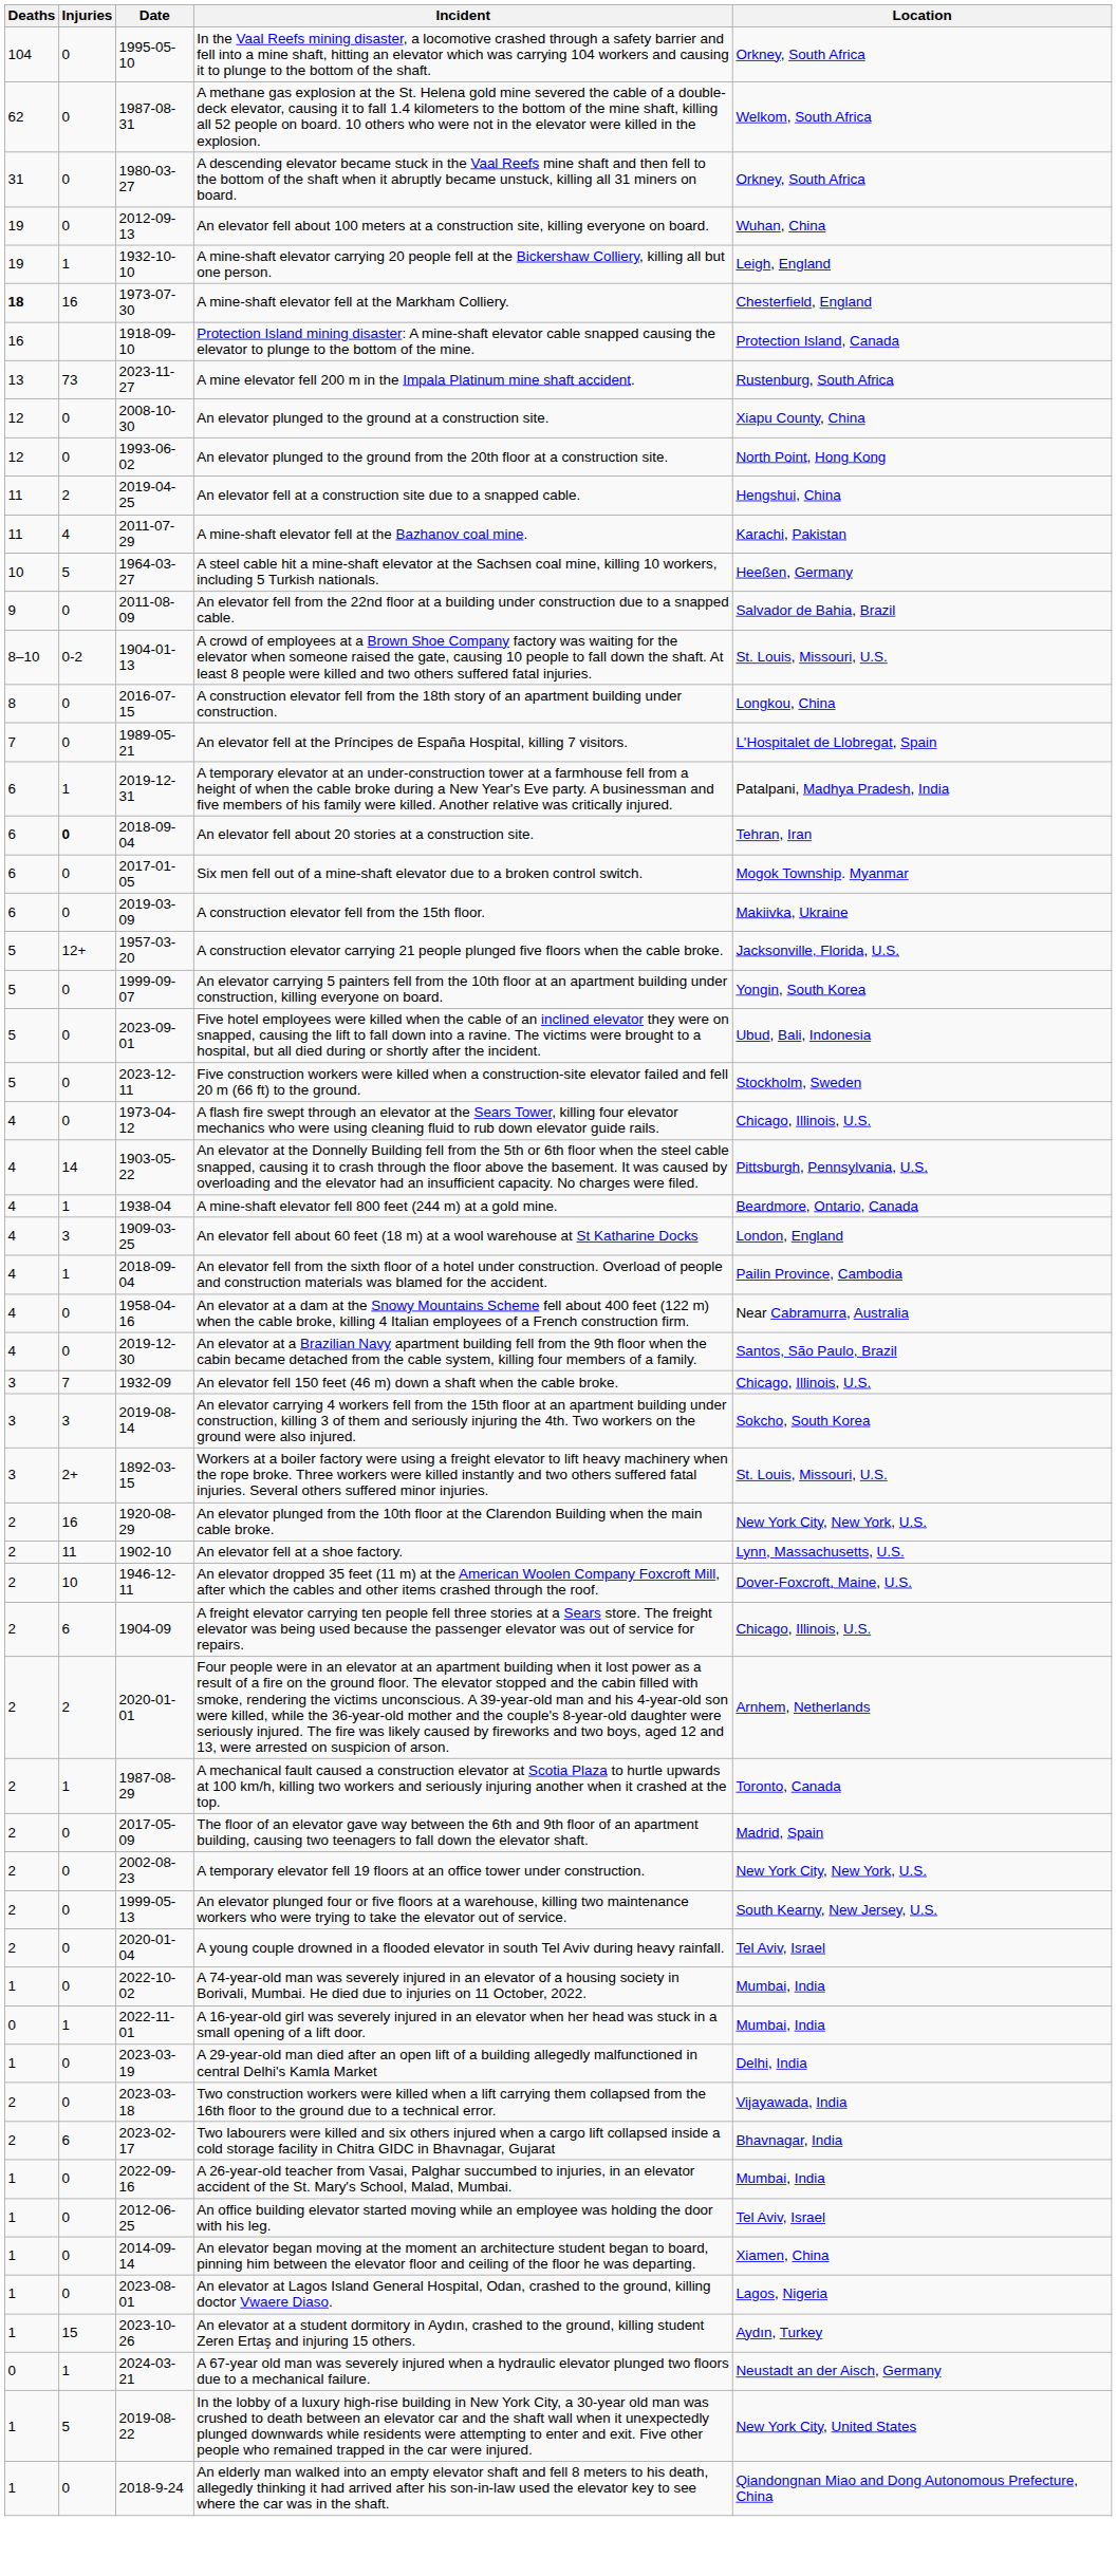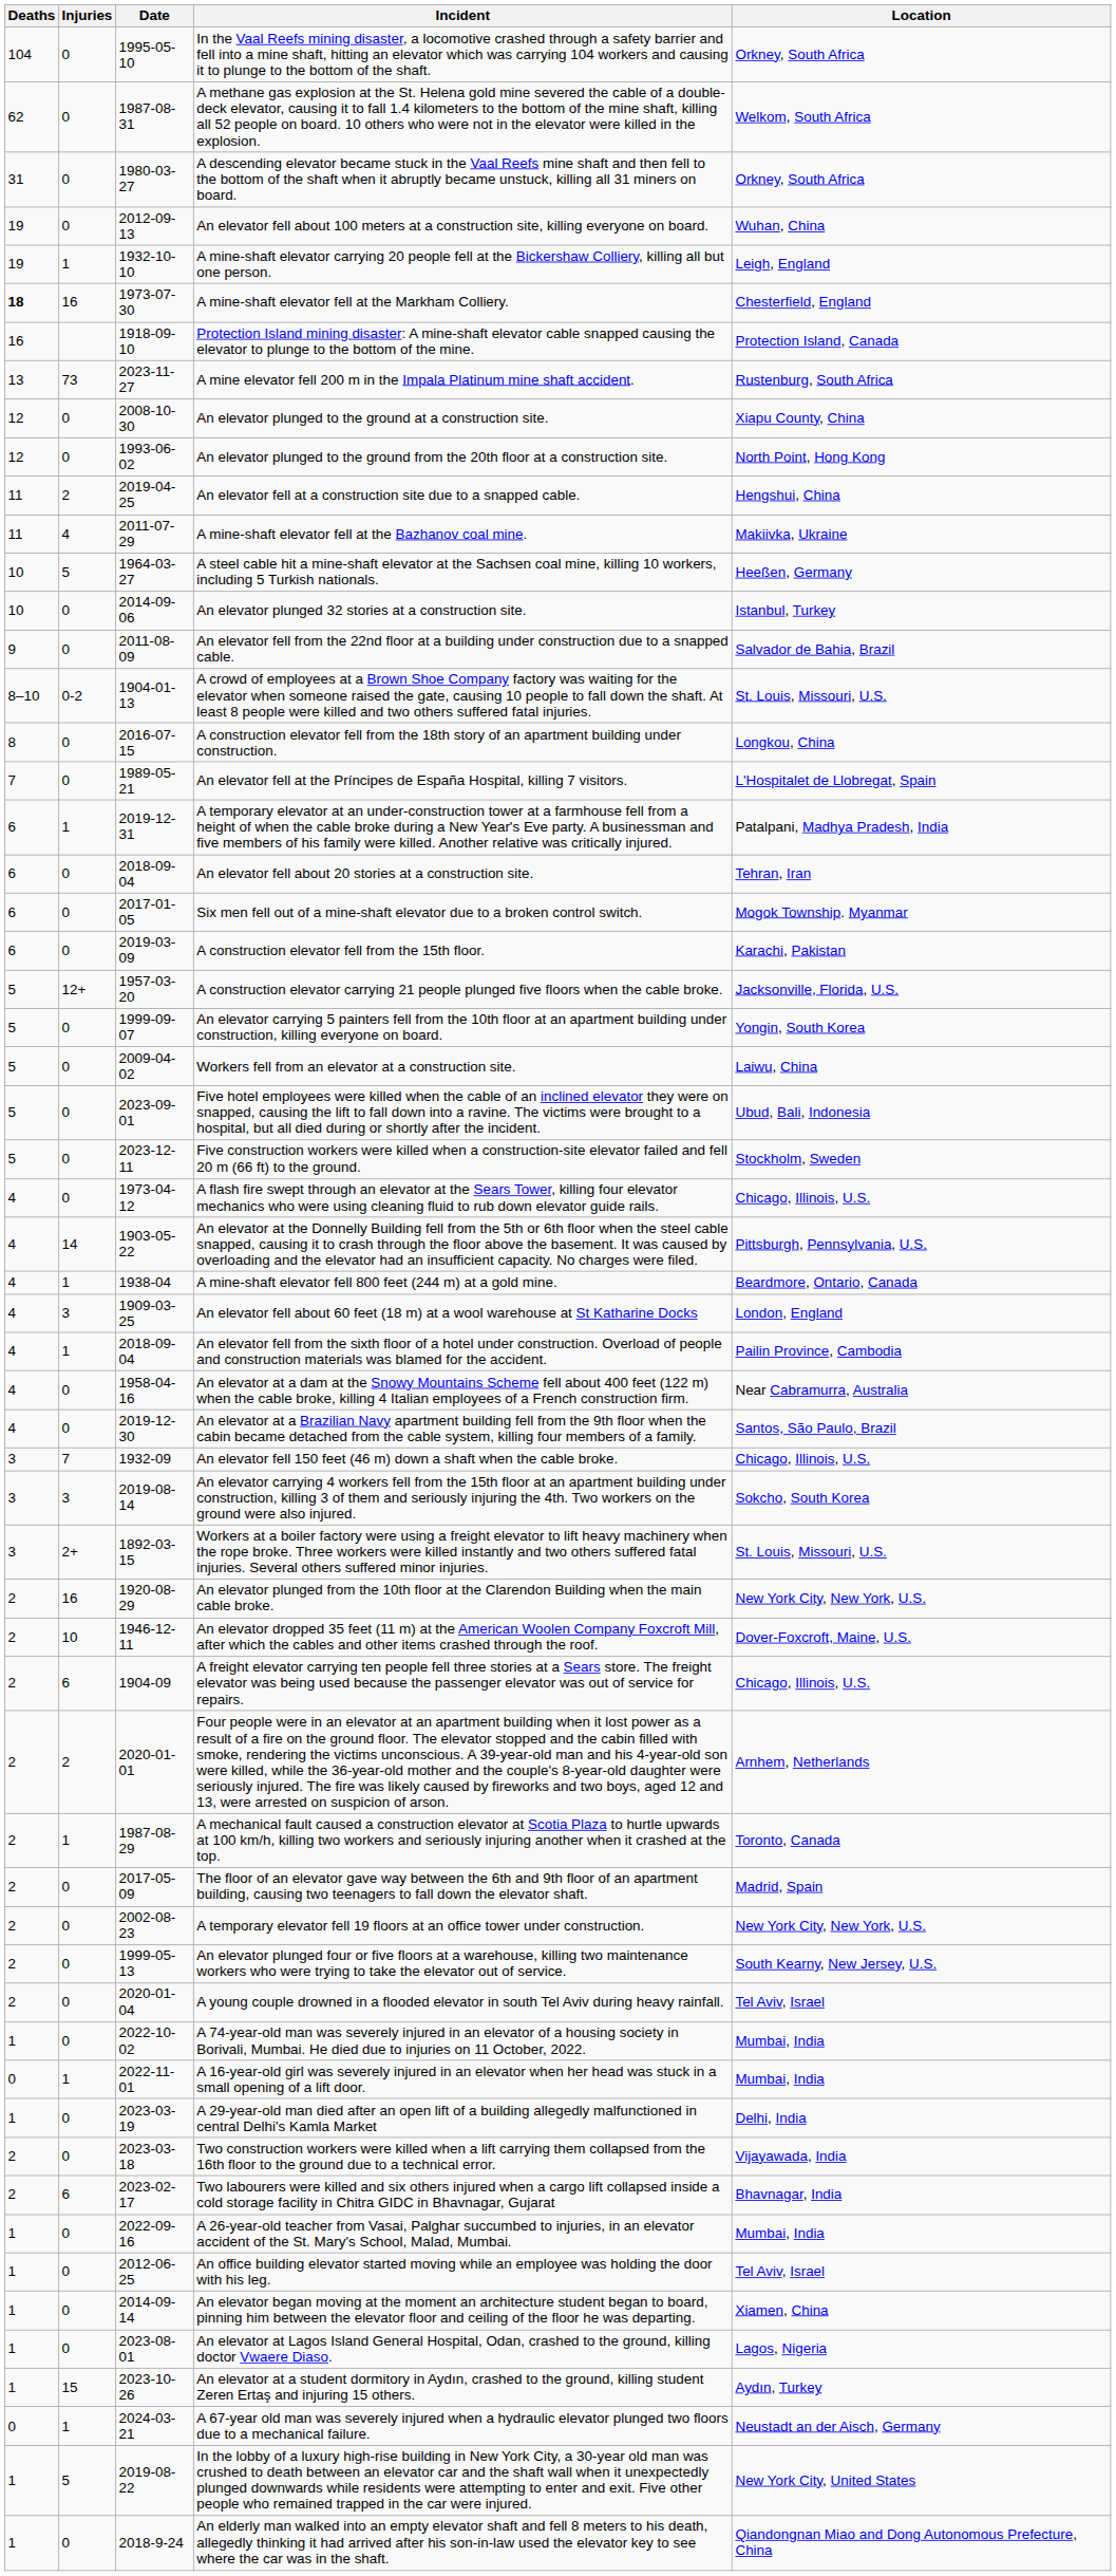 <table class="wikitable sortable">
 <tr>
 <th>Deaths</th>
 <th>Injuries</th>
 <th>Date</th>
 <th style="width:600px;">Incident</th>
 <th>Location</th>
 </tr>
 <tr>
 <td>104</td>
 <td>0</td>
 <td>1995-05-10</td>
 <td>In the <a href='#'>Vaal Reefs mining disaster</a>, a locomotive crashed through a safety barrier and fell into a mine shaft, hitting an elevator which was carrying 104 workers and causing it to plunge to the bottom of the shaft.</td>
 <td><a href='#'>Orkney</a>, <a href='#'>South Africa</a></td>
 </tr>
 <tr>
 <td>62</td>
 <td>0</td>
 <td>1987-08-31</td>
 <td>A methane gas explosion at the St. Helena gold mine severed the cable of a double-deck elevator, causing it to fall 1.4 kilometers to the bottom of the mine shaft, killing all 52 people on board. 10 others who were not in the elevator were killed in the explosion.</td>
 <td><a href='#'>Welkom</a>, <a href='#'>South Africa</a></td>
 </tr>
 <tr>
 <td>31</td>
 <td>0</td>
 <td>1980-03-27</td>
 <td>A descending elevator became stuck in the <a href='#'>Vaal Reefs</a> mine shaft and then fell to the bottom of the shaft when it abruptly became unstuck, killing all 31 miners on board.</td>
 <td><a href='#'>Orkney</a>, <a href='#'>South Africa</a></td>
 </tr>
 <tr>
 <td>19</td>
 <td>0</td>
 <td>2012-09-13</td>
 <td>An elevator fell about 100 meters at a construction site, killing everyone on board.</td>
 <td><a href='#'>Wuhan</a>, <a href='#'>China</a></td>
 </tr>
 <tr>
 <td>19</td>
 <td>1</td>
 <td>1932-10-10</td>
 <td>A mine-shaft elevator carrying 20 people fell at the <a href='#'>Bickershaw Colliery</a>, killing all but one person.</td>
 <td><a href='#'>Leigh</a>, <a href='#'>England</a></td>
 </tr>
 <tr>
 <td><strong>18</strong></td>
 <td>16</td>
 <td>1973-07-30</td>
 <td>A mine-shaft elevator fell at the Markham Colliery.</td>
 <td><a href='#'>Chesterfield</a>, <a href='#'>England</a></td>
 </tr>
 <tr>
 <td>16</td>
 <td></td>
 <td>1918-09-10</td>
 <td><a href='#'>Protection Island mining disaster</a>: A mine-shaft elevator cable snapped causing the elevator to plunge to the bottom of the mine.</td>
 <td><a href='#'>Protection Island</a>, <a href='#'>Canada</a></td>
 </tr>
 <tr>
 <td>13</td>
 <td>73</td>
 <td>2023-11-27</td>
 <td>A mine elevator fell 200 m in the <a href='#'>Impala Platinum mine shaft accident</a>.</td>
 <td><a href='#'>Rustenburg</a>, <a href='#'>South Africa</a></td>
 </tr>
 <tr>
 <td>12</td>
 <td>0</td>
 <td>2008-10-30</td>
 <td>An elevator plunged to the ground at a construction site.</td>
 <td><a href='#'>Xiapu County</a>, <a href='#'>China</a></td>
 </tr>
 <tr>
 <td>12</td>
 <td>0</td>
 <td>1993-06-02</td>
 <td>An elevator plunged to the ground from the 20th floor at a construction site.</td>
 <td><a href='#'>North Point</a>, <a href='#'>Hong Kong</a></td>
 </tr>
 <tr>
 <td>11</td>
 <td>2</td>
 <td>2019-04-25</td>
 <td>An elevator fell at a construction site due to a snapped cable.</td>
 <td><a href='#'>Hengshui</a>, <a href='#'>China</a></td>
 </tr>
 <tr>
 <td>11</td>
 <td>4</td>
 <td>2011-07-29</td>
 <td>A mine-shaft elevator fell at the <a href='#'>Bazhanov coal mine</a>.</td>
-<td><a href='#'>Karachi</a>, <a href='#'>Pakistan</a></td>
+<td><a href='#'>Makiivka</a>, <a href='#'>Ukraine</a></td>
 </tr>
 <tr>
 <td>10</td>
 <td>5</td>
 <td>1964-03-27</td>
 <td>A steel cable hit a mine-shaft elevator at the Sachsen coal mine, killing 10 workers, including 5 Turkish nationals.</td>
 <td><a href='#'>Heeßen</a>, <a href='#'>Germany</a></td>
+</tr>
+<tr>
+<td>10</td>
+<td>0</td>
+<td>2014-09-06</td>
+<td>An elevator plunged 32 stories at a construction site.</td>
+<td><a href='#'>Istanbul</a>, <a href='#'>Turkey</a></td>
 </tr>
 <tr>
 <td>9</td>
 <td>0</td>
 <td>2011-08-09</td>
 <td>An elevator fell from the 22nd floor at a building under construction due to a snapped cable.</td>
 <td><a href='#'>Salvador de Bahia</a>, <a href='#'>Brazil</a></td>
 </tr>
 <tr>
 <td>8–10</td>
 <td>0-2</td>
 <td>1904-01-13</td>
 <td>A crowd of employees at a <a href='#'>Brown Shoe Company</a> factory was waiting for the elevator when someone raised the gate, causing 10 people to fall down the shaft. At least 8 people were killed and two others suffered fatal injuries.</td>
 <td><a href='#'>St. Louis</a>, <a href='#'>Missouri</a>, <a href='#'>U.S.</a></td>
 </tr>
 <tr>
 <td>8</td>
 <td>0</td>
 <td>2016-07-15</td>
 <td>A construction elevator fell from the 18th story of an apartment building under construction.</td>
 <td><a href='#'>Longkou</a>, <a href='#'>China</a></td>
 </tr>
 <tr>
 <td>7</td>
 <td>0</td>
 <td>1989-05-21</td>
 <td>An elevator fell at the Príncipes de España Hospital, killing 7 visitors.</td>
 <td><a href='#'>L'Hospitalet de Llobregat</a>, <a href='#'>Spain</a></td>
 </tr>
 <tr>
 <td>6</td>
 <td>1</td>
 <td>2019-12-31</td>
 <td>A temporary elevator at an under-construction tower at a farmhouse fell from a height of  when the cable broke during a New Year's Eve party. A businessman and five members of his family were killed. Another relative was critically injured.</td>
 <td>Patalpani, <a href='#'>Madhya Pradesh</a>, <a href='#'>India</a></td>
 </tr>
 <tr>
 <td>6</td>
-<td><strong>0</strong></td>
+<td>0</td>
 <td>2018-09-04</td>
 <td>An elevator fell about 20 stories at a construction site.</td>
 <td><a href='#'>Tehran</a>, <a href='#'>Iran</a></td>
 </tr>
 <tr>
 <td>6</td>
 <td>0</td>
 <td>2017-01-05</td>
 <td>Six men fell out of a mine-shaft elevator due to a broken control switch.</td>
 <td><a href='#'>Mogok Township</a>. <a href='#'>Myanmar</a></td>
 </tr>
 <tr>
 <td>6</td>
 <td>0</td>
 <td>2019-03-09</td>
 <td>A construction elevator fell from the 15th floor.</td>
-<td><a href='#'>Makiivka</a>, <a href='#'>Ukraine</a></td>
+<td><a href='#'>Karachi</a>, <a href='#'>Pakistan</a></td>
 </tr>
 <tr>
 <td>5</td>
 <td>12+</td>
 <td>1957-03-20</td>
 <td>A construction elevator carrying 21 people plunged five floors when the cable broke.</td>
 <td><a href='#'>Jacksonville, Florida</a>, <a href='#'>U.S.</a></td>
 </tr>
 <tr>
 <td>5</td>
 <td>0</td>
 <td>1999-09-07</td>
 <td>An elevator carrying 5 painters fell from the 10th floor at an apartment building under construction, killing everyone on board.</td>
 <td><a href='#'>Yongin</a>, <a href='#'>South Korea</a></td>
+</tr>
+<tr>
+<td>5</td>
+<td>0</td>
+<td>2009-04-02</td>
+<td>Workers fell from an elevator at a construction site.</td>
+<td><a href='#'>Laiwu</a>, <a href='#'>China</a></td>
 </tr>
 <tr>
 <td>5</td>
 <td>0</td>
 <td>2023-09-01</td>
 <td>Five hotel employees were killed when the cable of an <a href='#'>inclined elevator</a> they were on snapped, causing the lift to fall down  into a ravine. The victims were brought to a hospital, but all died during or shortly after the incident.</td>
 <td><a href='#'>Ubud</a>, <a href='#'>Bali</a>, <a href='#'>Indonesia</a></td>
 </tr>
 <tr>
 <td>5</td>
 <td>0</td>
 <td>2023-12-11</td>
 <td>Five construction workers were killed when a construction-site elevator failed and fell 20 m (66 ft) to the ground.</td>
 <td><a href='#'>Stockholm</a>, <a href='#'>Sweden</a></td>
 </tr>
 <tr>
 <td>4</td>
 <td>0</td>
 <td>1973-04-12</td>
 <td>A flash fire swept through an elevator at the <a href='#'>Sears Tower</a>, killing four elevator mechanics who were using cleaning fluid to rub down elevator guide rails.</td>
 <td><a href='#'>Chicago</a>, <a href='#'>Illinois</a>, <a href='#'>U.S.</a></td>
 </tr>
 <tr>
 <td>4</td>
 <td>14</td>
 <td>1903-05-22</td>
 <td>An elevator at the Donnelly Building fell from the 5th or 6th floor when the steel cable snapped, causing it to crash through the floor above the basement. It was caused by overloading and the elevator had an insufficient capacity. No charges were filed.</td>
 <td><a href='#'>Pittsburgh</a>, <a href='#'>Pennsylvania</a>, <a href='#'>U.S.</a></td>
 </tr>
 <tr>
 <td>4</td>
 <td>1</td>
 <td>1938-04</td>
 <td>A mine-shaft elevator fell 800 feet (244 m) at a gold mine.</td>
 <td><a href='#'>Beardmore</a>, <a href='#'>Ontario</a>, <a href='#'>Canada</a></td>
 </tr>
 <tr>
 <td>4</td>
 <td>3</td>
 <td>1909-03-25</td>
 <td>An elevator fell about 60 feet (18 m) at a wool warehouse at <a href='#'>St Katharine Docks</a></td>
 <td><a href='#'>London</a>, <a href='#'>England</a></td>
 </tr>
 <tr>
 <td>4</td>
 <td>1</td>
 <td>2018-09-04</td>
 <td>An elevator fell from the sixth floor of a hotel under construction. Overload of people and construction materials was blamed for the accident.</td>
 <td><a href='#'>Pailin Province</a>, <a href='#'>Cambodia</a></td>
 </tr>
 <tr>
 <td>4</td>
 <td>0</td>
 <td>1958-04-16</td>
 <td>An elevator at a dam at the <a href='#'>Snowy Mountains Scheme</a> fell about 400 feet (122 m) when the cable broke, killing 4 Italian employees of a French construction firm.</td>
 <td>Near <a href='#'>Cabramurra</a>, <a href='#'>Australia</a></td>
 </tr>
 <tr>
 <td>4</td>
 <td>0</td>
 <td>2019-12-30</td>
 <td>An elevator at a <a href='#'>Brazilian Navy</a> apartment building fell from the 9th floor when the cabin became detached from the cable system, killing four members of a family.</td>
 <td><a href='#'>Santos, São Paulo, Brazil</a></td>
 </tr>
 <tr>
 <td>3</td>
 <td>7</td>
 <td>1932-09</td>
 <td>An elevator fell 150 feet (46 m) down a shaft when the cable broke.</td>
 <td><a href='#'>Chicago</a>, <a href='#'>Illinois</a>, <a href='#'>U.S.</a></td>
 </tr>
 <tr>
 <td>3</td>
 <td>3</td>
 <td>2019-08-14</td>
 <td>An elevator carrying 4 workers fell from the 15th floor at an apartment building under construction, killing 3 of them and seriously injuring the 4th. Two workers on the ground were also injured.</td>
 <td><a href='#'>Sokcho</a>, <a href='#'>South Korea</a></td>
 </tr>
 <tr>
 <td>3</td>
 <td>2+</td>
 <td>1892-03-15</td>
 <td>Workers at a boiler factory were using a freight elevator to lift heavy machinery when the rope broke. Three workers were killed instantly and two others suffered fatal injuries. Several others suffered minor injuries.</td>
 <td><a href='#'>St. Louis</a>, <a href='#'>Missouri</a>, <a href='#'>U.S.</a></td>
 </tr>
 <tr>
 <td>2</td>
 <td>16</td>
 <td>1920-08-29</td>
 <td>An elevator plunged from the 10th floor at the Clarendon Building when the main cable broke.</td>
 <td><a href='#'>New York City</a>, <a href='#'>New York</a>, <a href='#'>U.S.</a></td>
-</tr>
-<tr>
-<td>2</td>
-<td>11</td>
-<td>1902-10</td>
-<td>An elevator fell at a shoe factory.</td>
-<td><a href='#'>Lynn, Massachusetts</a>, <a href='#'>U.S.</a></td>
 </tr>
 <tr>
 <td>2</td>
 <td>10</td>
 <td>1946-12-11</td>
 <td>An elevator dropped 35 feet (11 m) at the <a href='#'>American Woolen Company Foxcroft Mill</a>, after which the cables and other items crashed through the roof.</td>
 <td><a href='#'>Dover-Foxcroft, Maine</a>, <a href='#'>U.S.</a></td>
 </tr>
 <tr>
 <td>2</td>
 <td>6</td>
 <td>1904-09</td>
 <td>A freight elevator carrying ten people fell three stories at a <a href='#'>Sears</a> store. The freight elevator was being used because the passenger elevator was out of service for repairs.</td>
 <td><a href='#'>Chicago</a>, <a href='#'>Illinois</a>, <a href='#'>U.S.</a></td>
 </tr>
 <tr>
 <td>2</td>
 <td>2</td>
 <td>2020-01-01</td>
 <td>Four people were in an elevator at an apartment building when it lost power as a result of a fire on the ground floor. The elevator stopped and the cabin filled with smoke, rendering the victims unconscious. A 39-year-old man and his 4-year-old son were killed, while the 36-year-old mother and the couple's 8-year-old daughter were seriously injured. The fire was likely caused by fireworks and two boys, aged 12 and 13, were arrested on suspicion of arson.</td>
 <td><a href='#'>Arnhem</a>, <a href='#'>Netherlands</a></td>
 </tr>
 <tr>
 <td>2</td>
 <td>1</td>
 <td>1987-08-29</td>
 <td>A mechanical fault caused a construction elevator at <a href='#'>Scotia Plaza</a> to hurtle upwards at 100 km/h, killing two workers and seriously injuring another when it crashed at the top.</td>
 <td><a href='#'>Toronto</a>, <a href='#'>Canada</a></td>
 </tr>
 <tr>
 <td>2</td>
 <td>0</td>
 <td>2017-05-09</td>
 <td>The floor of an elevator gave way between the 6th and 9th floor of an apartment building, causing two teenagers to fall down the elevator shaft.</td>
 <td><a href='#'>Madrid</a>, <a href='#'>Spain</a></td>
 </tr>
 <tr>
 <td>2</td>
 <td>0</td>
 <td>2002-08-23</td>
 <td>A temporary elevator fell 19 floors at an office tower under construction.</td>
 <td><a href='#'>New York City</a>, <a href='#'>New York</a>, <a href='#'>U.S.</a></td>
 </tr>
 <tr>
 <td>2</td>
 <td>0</td>
 <td>1999-05-13</td>
 <td>An elevator plunged four or five floors at a warehouse, killing two maintenance workers who were trying to take the elevator out of service.</td>
 <td><a href='#'>South Kearny</a>, <a href='#'>New Jersey</a>, <a href='#'>U.S.</a></td>
 </tr>
 <tr>
 <td>2</td>
 <td>0</td>
 <td>2020-01-04</td>
 <td>A young couple drowned in a flooded elevator in south Tel Aviv during heavy rainfall.</td>
 <td><a href='#'>Tel Aviv</a>, <a href='#'>Israel</a></td>
 </tr>
 <tr>
 <td>1</td>
 <td>0</td>
 <td>2022-10-02</td>
 <td>A 74-year-old man was severely injured in an elevator of a housing society in Borivali, Mumbai. He died due to injuries on 11 October, 2022.</td>
 <td><a href='#'>Mumbai</a>, <a href='#'>India</a></td>
 </tr>
 <tr>
 <td>0</td>
 <td>1</td>
 <td>2022-11-01</td>
 <td>A 16-year-old girl was severely injured in an elevator when her head was stuck in a small opening of a lift door.</td>
 <td><a href='#'>Mumbai</a>, <a href='#'>India</a></td>
 </tr>
 <tr>
 <td>1</td>
 <td>0</td>
 <td>2023-03-19</td>
 <td>A 29-year-old man died after an open lift of a building allegedly malfunctioned in central Delhi's Kamla Market</td>
 <td><a href='#'>Delhi</a>, <a href='#'>India</a></td>
 </tr>
 <tr>
 <td>2</td>
 <td>0</td>
 <td>2023-03-18</td>
 <td>Two construction workers were killed when a lift carrying them collapsed from the 16th floor to the ground due to a technical error.</td>
 <td><a href='#'>Vijayawada</a>, <a href='#'>India</a></td>
 </tr>
 <tr>
 <td>2</td>
 <td>6</td>
 <td>2023-02-17</td>
 <td>Two labourers were killed and six others injured when a cargo lift collapsed inside a cold storage facility in Chitra GIDC in Bhavnagar, Gujarat</td>
 <td><a href='#'>Bhavnagar</a>, <a href='#'>India</a></td>
 </tr>
 <tr>
 <td>1</td>
 <td>0</td>
 <td>2022-09-16</td>
 <td>A 26-year-old teacher from Vasai, Palghar succumbed to injuries, in an elevator accident of the St. Mary's School, Malad, Mumbai.</td>
 <td><a href='#'>Mumbai</a>, <a href='#'>India</a></td>
 </tr>
 <tr>
 <td>1</td>
 <td>0</td>
 <td>2012-06-25</td>
 <td>An office building elevator started moving while an employee was holding the door with his leg.</td>
 <td><a href='#'>Tel Aviv</a>, <a href='#'>Israel</a></td>
 </tr>
 <tr>
 <td>1</td>
 <td>0</td>
 <td>2014-09-14</td>
 <td>An elevator began moving at the moment an architecture student began to board, pinning him between the elevator floor and ceiling of the floor he was departing.</td>
 <td><a href='#'>Xiamen</a>, <a href='#'>China</a></td>
 </tr>
 <tr>
 <td>1</td>
 <td>0</td>
 <td>2023-08-01</td>
 <td>An elevator at Lagos Island General Hospital, Odan, crashed to the ground, killing doctor <a href='#'>Vwaere Diaso</a>.</td>
 <td><a href='#'>Lagos</a>, <a href='#'>Nigeria</a></td>
 </tr>
 <tr>
 <td>1</td>
 <td>15</td>
 <td>2023-10-26</td>
 <td>An elevator at a student dormitory in Aydın, crashed to the ground, killing student Zeren Ertaş and injuring 15 others.</td>
 <td><a href='#'>Aydın</a>, <a href='#'>Turkey</a></td>
 </tr>
 <tr>
 <td>0</td>
 <td>1</td>
 <td>2024-03-21</td>
 <td>A 67-year old man was severely injured when a hydraulic elevator plunged two floors due to a mechanical failure.</td>
 <td><a href='#'>Neustadt an der Aisch</a>, <a href='#'>Germany</a></td>
 </tr>
 <tr>
 <td>1</td>
 <td>5</td>
 <td>2019-08-22</td>
 <td>In the lobby of a luxury high-rise building in New York City, a 30-year old man was crushed to death between an elevator car and the shaft wall when it unexpectedly plunged downwards while residents were attempting to enter and exit. Five other people who remained trapped in the car were injured.</td>
 <td><a href='#'>New York City</a>, <a href='#'>United States</a></td>
 </tr>
 <tr>
 <td>1</td>
 <td>0</td>
 <td>2018-9-24</td>
 <td>An elderly man walked into an empty elevator shaft and fell 8 meters to his death, allegedly thinking it had arrived after his son-in-law used the elevator key to see where the car was in the shaft.</td>
 <td><a href='#'>Qiandongnan Miao and Dong Autonomous Prefecture</a>, <a href='#'>China</a></td>
 </tr>
 </table>
